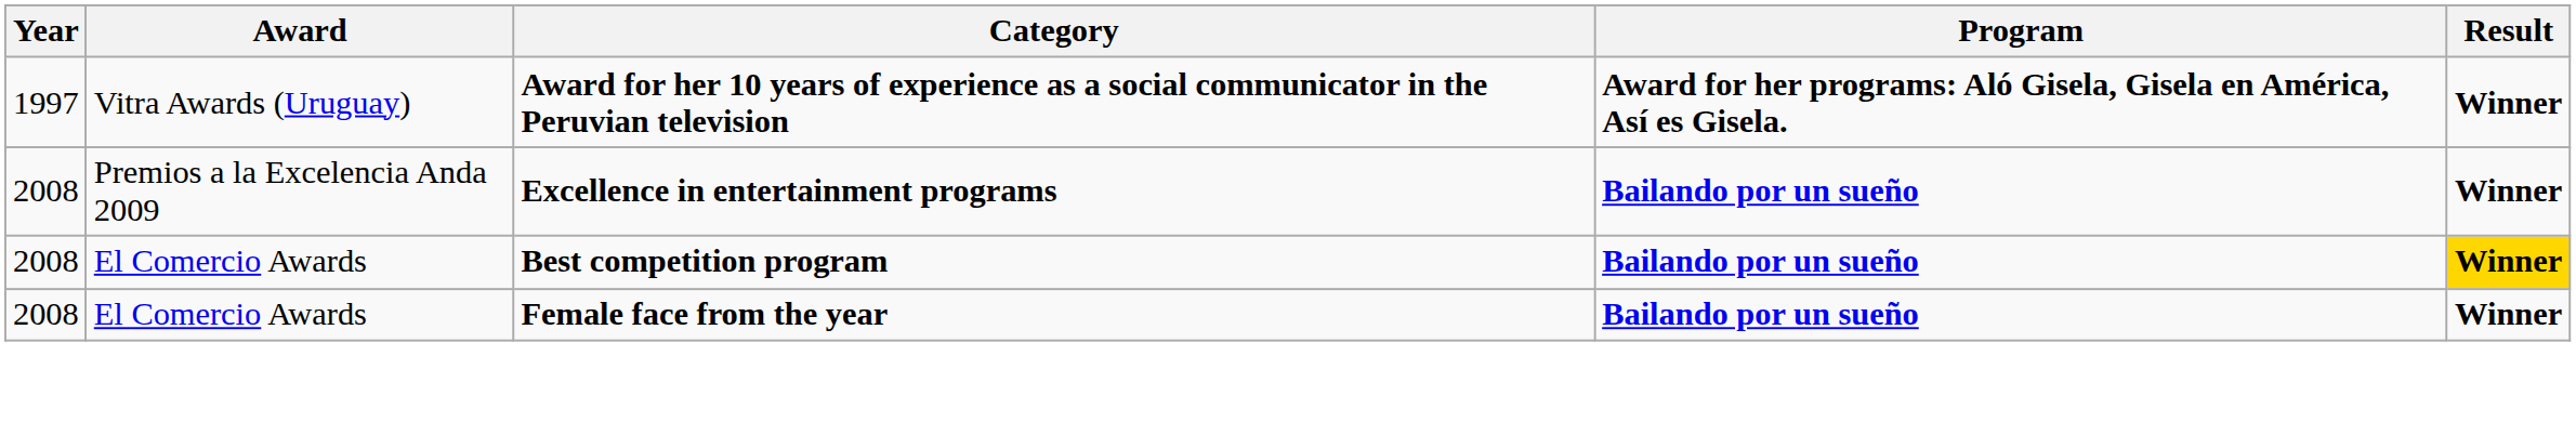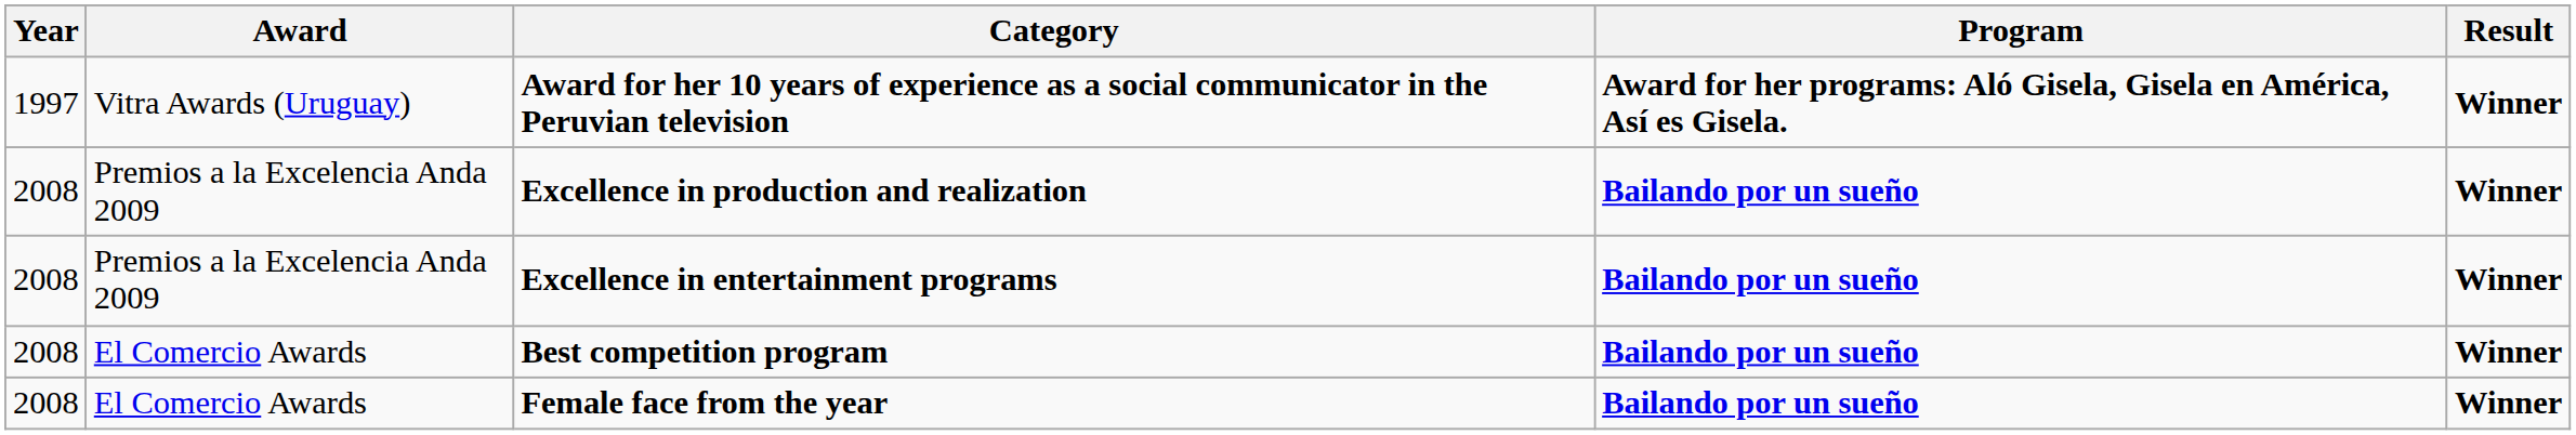 <table class="wikitable">
 <tr>
 <th>Year</th>
 <th>Award</th>
 <th>Category</th>
 <th>Program</th>
 <th>Result</th>
 </tr>
 <tr>
 <td>1997</td>
 <td>Vitra Awards (<a href='#'>Uruguay</a>)</td>
 <td><strong>Award for her 10 years of experience as a social communicator in the Peruvian television</strong></td>
 <td><strong>Award for her programs: Aló Gisela, Gisela en América, Así es Gisela.</strong></td>
 <td><strong>Winner</strong></td>
 </tr>
 <tr>
 <td>2008</td>
 <td>Premios a la Excelencia Anda 2009</td>
+<td><strong>Excellence in production and realization</strong></td>
+<td><strong><a href='#'>Bailando por un sueño</a></strong></td>
+<td><strong>Winner</strong></td>
+</tr>
+<tr>
+<td>2008</td>
+<td>Premios a la Excelencia Anda 2009</td>
 <td><strong>Excellence in entertainment programs</strong></td>
 <td><strong><a href='#'>Bailando por un sueño</a></strong></td>
 <td><strong>Winner</strong></td>
 </tr>
 <tr>
 <td>2008</td>
 <td><a href='#'>El Comercio</a> Awards</td>
 <td><strong>Best competition program</strong></td>
 <td><strong><a href='#'>Bailando por un sueño</a></strong></td>
-<td style="background: gold;"><strong>Winner</strong></td>
+<td><strong>Winner</strong></td>
 </tr>
 <tr>
 <td>2008</td>
 <td><a href='#'>El Comercio</a> Awards</td>
 <td><strong>Female face from the year</strong></td>
 <td><strong><a href='#'>Bailando por un sueño</a></strong></td>
 <td><strong>Winner</strong></td>
 </tr>
 </table>
